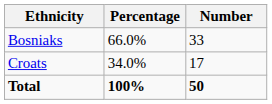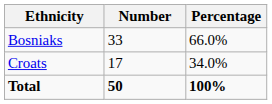 <table class="wikitable">
 <tr>
 <th width="100px">Ethnicity</th>
+<th width="80px">Number</th>
 <th width="80px">Percentage</th>
-<th width="80px">Number</th>
 </tr>
 <tr>
 <td><a href='#'>Bosniaks</a></td>
+<td>33</td>
 <td>66.0%</td>
-<td>33</td>
 </tr>
 <tr>
 <td><a href='#'>Croats</a></td>
+<td>17</td>
 <td>34.0%</td>
-<td>17</td>
 </tr>
 <tr>
 <td><strong>Total</strong></td>
+<td><strong>50</strong></td>
 <td><strong>100%</strong></td>
-<td><strong>50</strong></td>
 </tr>
 </table>
